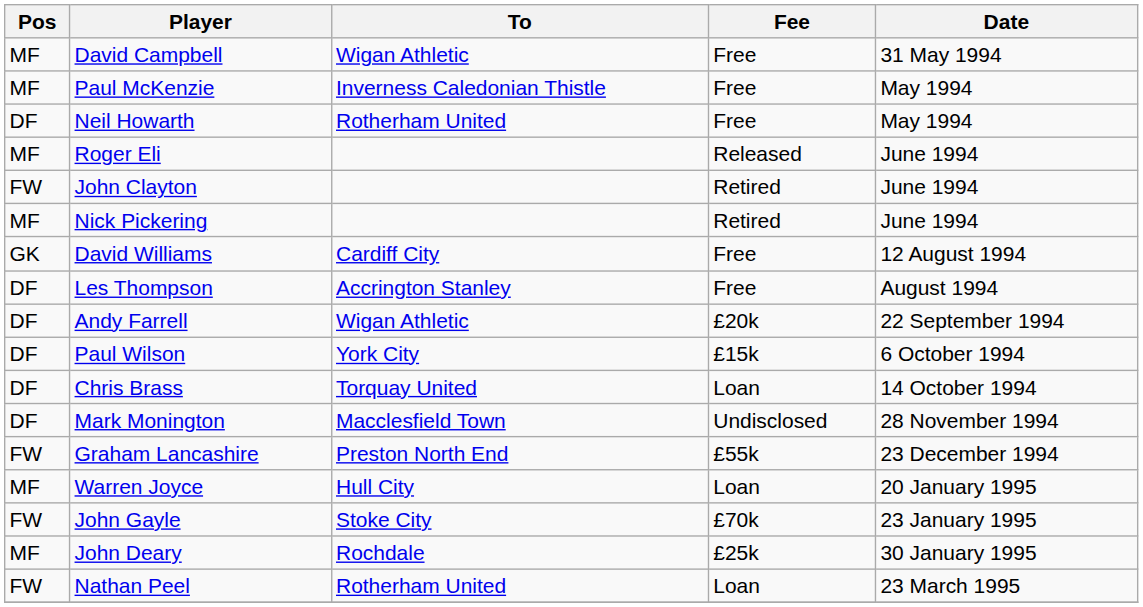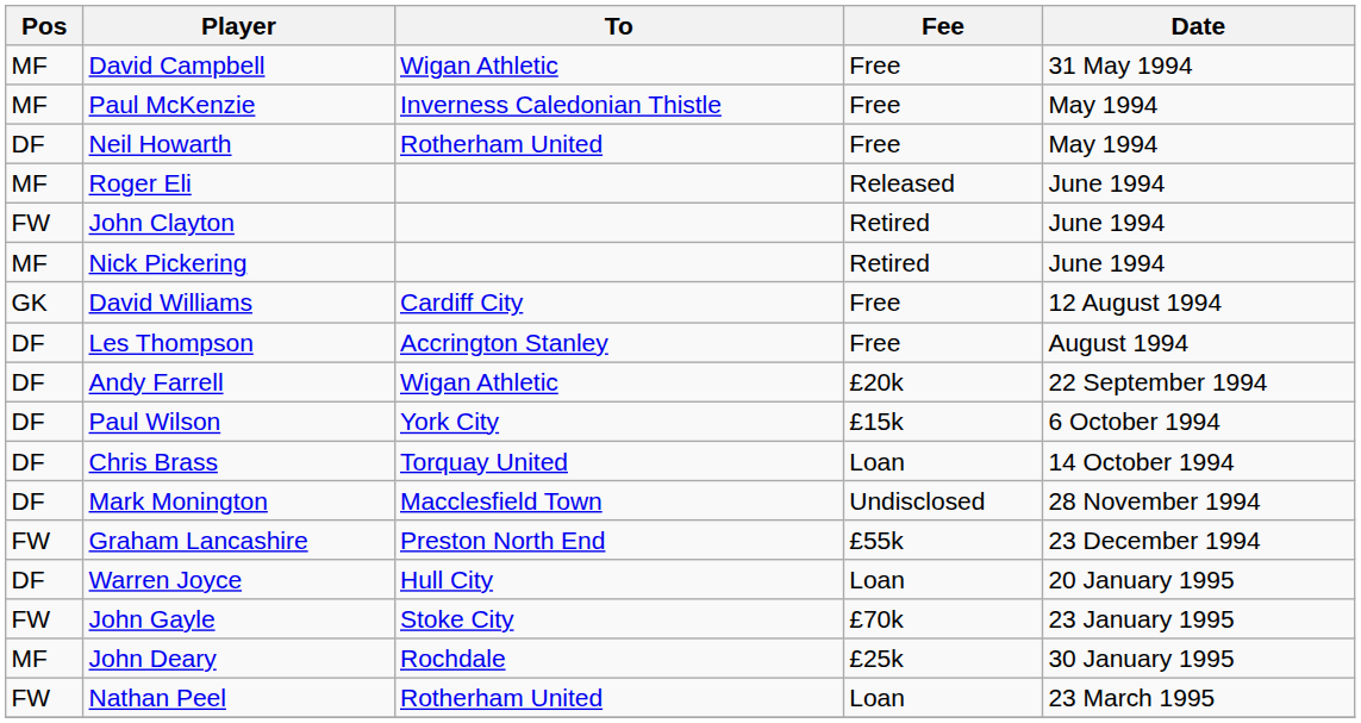 <table width=65% class="wikitable" style="text-align:center; font-size:95%; text-align:left">
 <tr>
 <th>Pos</th>
 <th>Player</th>
 <th>To</th>
 <th>Fee</th>
 <th>Date</th>
 </tr>
 <tr --->
 <td>MF</td>
 <td> <a href='#'>David Campbell</a></td>
 <td><a href='#'>Wigan Athletic</a></td>
 <td>Free</td>
 <td>31 May 1994</td>
 </tr>
 <tr --->
 <td>MF</td>
 <td> <a href='#'>Paul McKenzie</a></td>
 <td><a href='#'>Inverness Caledonian Thistle</a></td>
 <td>Free</td>
 <td>May 1994</td>
 </tr>
 <tr --->
 <td>DF</td>
 <td> <a href='#'>Neil Howarth</a></td>
 <td><a href='#'>Rotherham United</a></td>
 <td>Free</td>
 <td>May 1994</td>
 </tr>
 <tr --->
 <td>MF</td>
 <td> <a href='#'>Roger Eli</a></td>
 <td></td>
 <td>Released</td>
 <td>June 1994</td>
 </tr>
 <tr --->
 <td>FW</td>
 <td> <a href='#'>John Clayton</a></td>
 <td></td>
 <td>Retired</td>
 <td>June 1994</td>
 </tr>
 <tr --->
 <td>MF</td>
 <td> <a href='#'>Nick Pickering</a></td>
 <td></td>
 <td>Retired</td>
 <td>June 1994</td>
 </tr>
 <tr --->
 <td>GK</td>
 <td> <a href='#'>David Williams</a></td>
 <td><a href='#'>Cardiff City</a></td>
 <td>Free</td>
 <td>12 August 1994</td>
 </tr>
 <tr --->
 <td>DF</td>
 <td> <a href='#'>Les Thompson</a></td>
 <td><a href='#'>Accrington Stanley</a></td>
 <td>Free</td>
 <td>August 1994</td>
 </tr>
 <tr --->
 <td>DF</td>
 <td> <a href='#'>Andy Farrell</a></td>
 <td><a href='#'>Wigan Athletic</a></td>
 <td>£20k</td>
 <td>22 September 1994</td>
 </tr>
 <tr --->
 <td>DF</td>
 <td> <a href='#'>Paul Wilson</a></td>
 <td><a href='#'>York City</a></td>
 <td>£15k</td>
 <td>6 October 1994</td>
 </tr>
 <tr --->
 <td>DF</td>
 <td> <a href='#'>Chris Brass</a></td>
 <td><a href='#'>Torquay United</a></td>
 <td>Loan</td>
 <td>14 October 1994</td>
 </tr>
 <tr --->
 <td>DF</td>
 <td> <a href='#'>Mark Monington</a></td>
 <td><a href='#'>Macclesfield Town</a></td>
 <td>Undisclosed</td>
 <td>28 November 1994</td>
 </tr>
 <tr --->
 <td>FW</td>
 <td> <a href='#'>Graham Lancashire</a></td>
 <td><a href='#'>Preston North End</a></td>
 <td>£55k</td>
 <td>23 December 1994</td>
 </tr>
 <tr --->
-<td>MF</td>
+<td>DF</td>
 <td> <a href='#'>Warren Joyce</a></td>
 <td><a href='#'>Hull City</a></td>
 <td>Loan</td>
 <td>20 January 1995</td>
 </tr>
 <tr --->
 <td>FW</td>
 <td> <a href='#'>John Gayle</a></td>
 <td><a href='#'>Stoke City</a></td>
 <td>£70k</td>
 <td>23 January 1995</td>
 </tr>
 <tr ---->
 <td>MF</td>
 <td> <a href='#'>John Deary</a></td>
 <td><a href='#'>Rochdale</a></td>
 <td>£25k</td>
 <td>30 January 1995</td>
 </tr>
 <tr --->
 <td>FW</td>
 <td> <a href='#'>Nathan Peel</a></td>
 <td><a href='#'>Rotherham United</a></td>
 <td>Loan</td>
 <td>23 March 1995</td>
 </tr>
 <tr --->
 </tr>
 </table>
